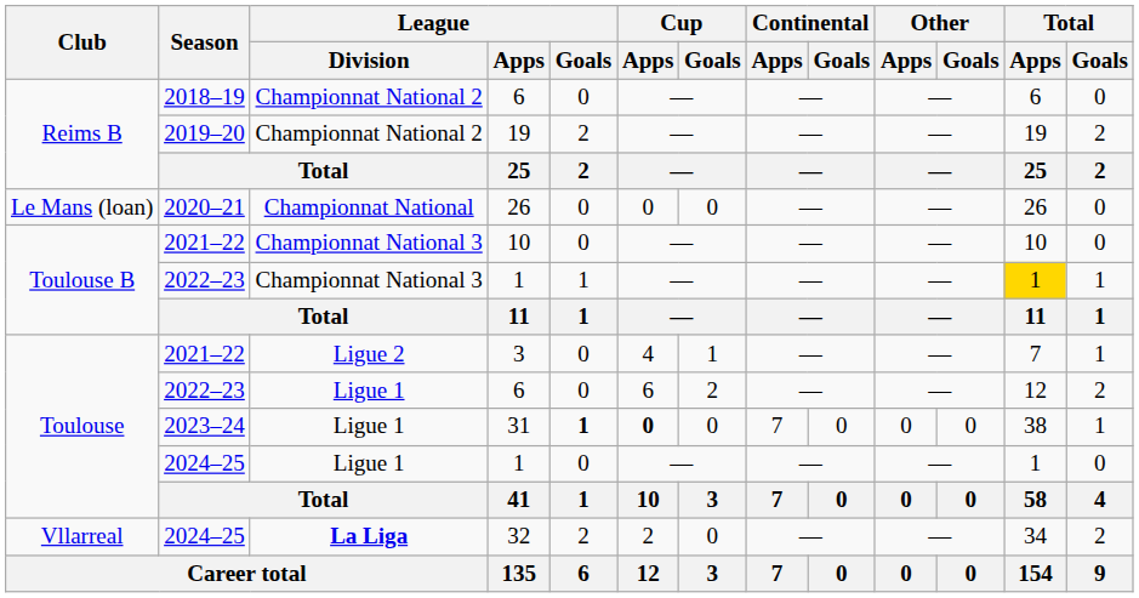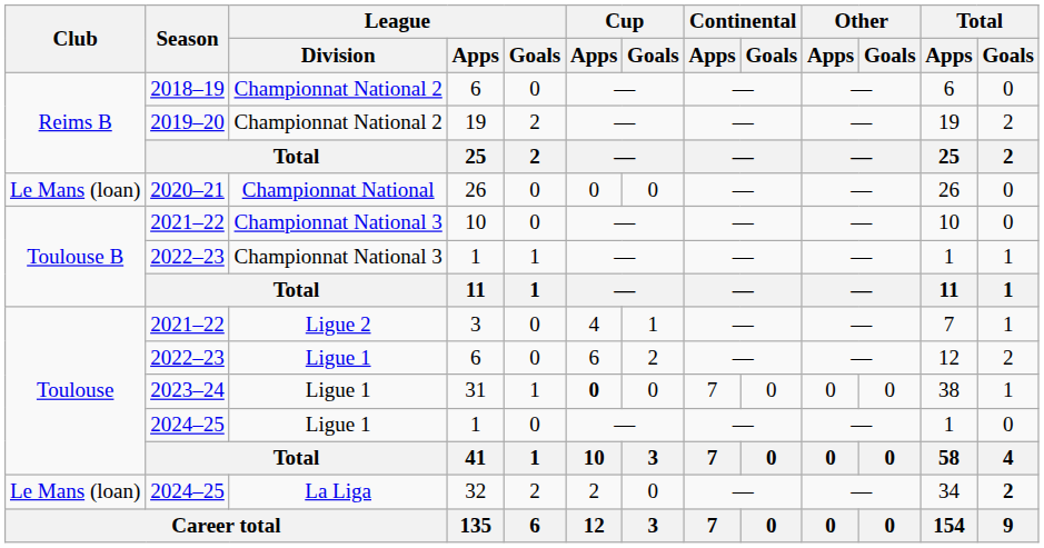 <table class="wikitable" style="text-align: center;">
 <tr>
 <th rowspan="2">Club</th>
 <th rowspan="2">Season</th>
 <th colspan="3">League</th>
 <th colspan="2">Cup</th>
 <th colspan="2">Continental</th>
 <th colspan="2">Other</th>
 <th colspan="2">Total</th>
 </tr>
 <tr>
 <th>Division</th>
 <th>Apps</th>
 <th>Goals</th>
 <th>Apps</th>
 <th>Goals</th>
 <th>Apps</th>
 <th>Goals</th>
 <th>Apps</th>
 <th>Goals</th>
 <th>Apps</th>
 <th>Goals</th>
 </tr>
 <tr>
 <td rowspan="3"><a href='#'>Reims B</a></td>
 <td><a href='#'>2018–19</a></td>
 <td><a href='#'>Championnat National 2</a></td>
 <td>6</td>
 <td>0</td>
 <td colspan="2">—</td>
 <td colspan="2">—</td>
 <td colspan="2">—</td>
 <td>6</td>
 <td>0</td>
 </tr>
 <tr>
 <td><a href='#'>2019–20</a></td>
 <td>Championnat National 2</td>
 <td>19</td>
 <td>2</td>
 <td colspan="2">—</td>
 <td colspan="2">—</td>
 <td colspan="2">—</td>
 <td>19</td>
 <td>2</td>
 </tr>
 <tr>
 <th colspan="2">Total</th>
 <th>25</th>
 <th>2</th>
 <th colspan="2">—</th>
 <th colspan="2">—</th>
 <th colspan="2">—</th>
 <th>25</th>
 <th>2</th>
 </tr>
 <tr>
 <td><a href='#'>Le Mans</a> (loan)</td>
 <td><a href='#'>2020–21</a></td>
 <td><a href='#'>Championnat National</a></td>
 <td>26</td>
 <td>0</td>
 <td>0</td>
 <td>0</td>
 <td colspan="2">—</td>
 <td colspan="2">—</td>
 <td>26</td>
 <td>0</td>
 </tr>
 <tr>
 <td rowspan="3"><a href='#'>Toulouse B</a></td>
 <td><a href='#'>2021–22</a></td>
 <td><a href='#'>Championnat National 3</a></td>
 <td>10</td>
 <td>0</td>
 <td colspan="2">—</td>
 <td colspan="2">—</td>
 <td colspan="2">—</td>
 <td>10</td>
 <td>0</td>
 </tr>
 <tr>
 <td><a href='#'>2022–23</a></td>
 <td>Championnat National 3</td>
 <td>1</td>
 <td>1</td>
 <td colspan="2">—</td>
 <td colspan="2">—</td>
 <td colspan="2">—</td>
-<td style="background: gold;">1</td>
+<td>1</td>
 <td>1</td>
 </tr>
 <tr>
 <th colspan="2">Total</th>
 <th>11</th>
 <th>1</th>
 <th colspan="2">—</th>
 <th colspan="2">—</th>
 <th colspan="2">—</th>
 <th>11</th>
 <th>1</th>
 </tr>
 <tr>
 <td rowspan="5"><a href='#'>Toulouse</a></td>
 <td><a href='#'>2021–22</a></td>
 <td><a href='#'>Ligue 2</a></td>
 <td>3</td>
 <td>0</td>
 <td>4</td>
 <td>1</td>
 <td colspan="2">—</td>
 <td colspan="2">—</td>
 <td>7</td>
 <td>1</td>
 </tr>
 <tr>
 <td><a href='#'>2022–23</a></td>
 <td><a href='#'>Ligue 1</a></td>
 <td>6</td>
 <td>0</td>
 <td>6</td>
 <td>2</td>
 <td colspan="2">—</td>
 <td colspan="2">—</td>
 <td>12</td>
 <td>2</td>
 </tr>
 <tr>
 <td><a href='#'>2023–24</a></td>
 <td>Ligue 1</td>
 <td>31</td>
-<td><strong>1</strong></td>
+<td>1</td>
 <td><strong>0</strong></td>
 <td>0</td>
 <td>7</td>
 <td>0</td>
 <td>0</td>
 <td>0</td>
 <td>38</td>
 <td>1</td>
 </tr>
 <tr>
 <td><a href='#'>2024–25</a></td>
 <td>Ligue 1</td>
 <td>1</td>
 <td>0</td>
 <td colspan="2">—</td>
 <td colspan="2">—</td>
 <td colspan="2">—</td>
 <td>1</td>
 <td>0</td>
 </tr>
 <tr>
 <th colspan="2">Total</th>
 <th>41</th>
 <th>1</th>
 <th>10</th>
 <th>3</th>
 <th>7</th>
 <th>0</th>
 <th>0</th>
 <th>0</th>
 <th>58</th>
 <th>4</th>
 </tr>
 <tr>
-<td><a href='#'>Vllarreal</a></td>
+<td><a href='#'>Le Mans</a> (loan)</td>
 <td><a href='#'>2024–25</a></td>
-<td><strong><a href='#'>La Liga</a></strong></td>
+<td><a href='#'>La Liga</a></td>
 <td>32</td>
 <td>2</td>
 <td>2</td>
 <td>0</td>
 <td colspan="2">—</td>
 <td colspan="2">—</td>
 <td>34</td>
-<td>2</td>
+<td><strong>2</strong></td>
 </tr>
 <tr>
 <th colspan="3">Career total</th>
 <th>135</th>
 <th>6</th>
 <th>12</th>
 <th>3</th>
 <th>7</th>
 <th>0</th>
 <th>0</th>
 <th>0</th>
 <th>154</th>
 <th>9</th>
 </tr>
 </table>
